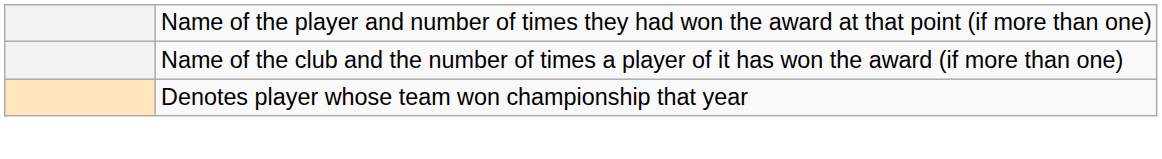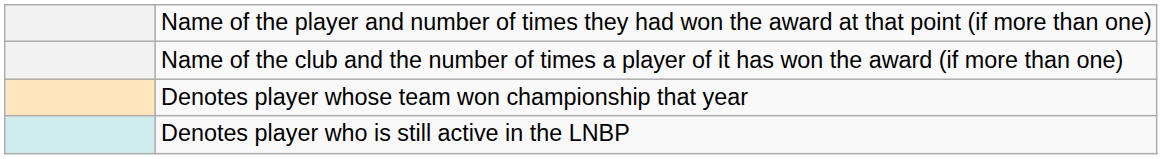 <table class="wikitable plainrowheaders">
 <tr>
 <th scope="row"></th>
 <td>Name of the player and number of times they had won the award at that point (if more than one)</td>
 </tr>
 <tr>
 <th scope="row"></th>
 <td>Name of the club and the number of times a player of it has won the award (if more than one)</td>
 </tr>
 <tr>
 <td style="background-color:#FFE6BD; border:1px solid #aaaaaa; width:6em"></td>
 <td>Denotes player whose team won championship that year</td>
 </tr>
+<tr>
+<th scope="row" style="background:#cfecec;"></th>
+<td>Denotes player who is still active in the LNBP</td>
+</tr>
 </table>
